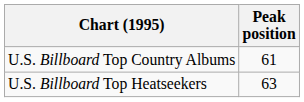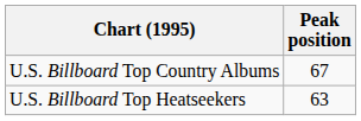 <table class="wikitable">
 <tr>
 <th>Chart (1995)</th>
 <th>Peak<br>position</th>
 </tr>
 <tr>
 <td>U.S. <em>Billboard</em> Top Country Albums</td>
-<td align="center">61</td>
+<td align="center">67</td>
 </tr>
 <tr>
 <td>U.S. <em>Billboard</em> Top Heatseekers</td>
 <td align="center">63</td>
 </tr>
 </table>
